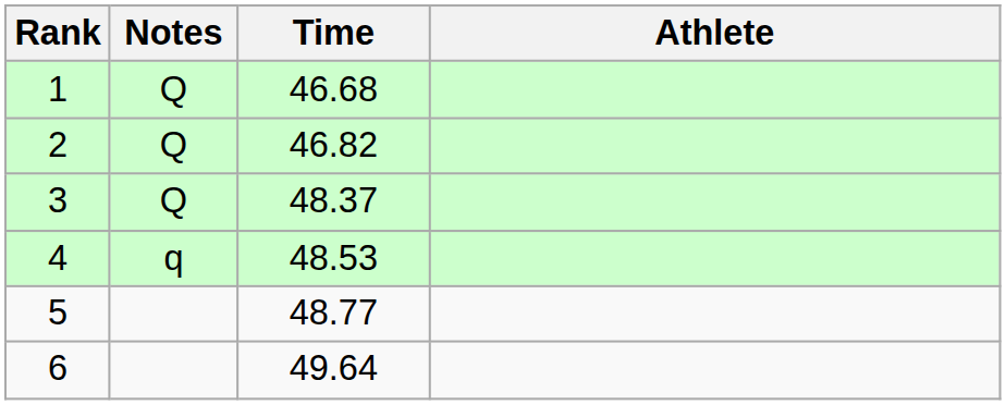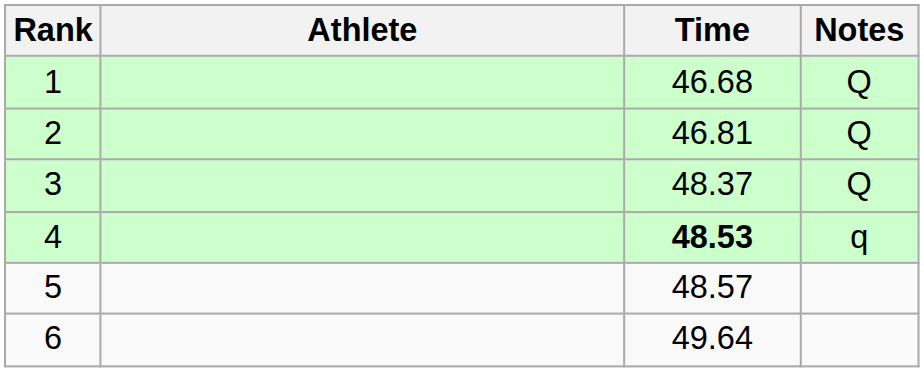 <table class="wikitable" style="text-align:center">
 <tr>
 <th width=40>Rank</th>
+<th width=250>Athlete</th>
+<th width=80>Time</th>
 <th width=50>Notes</th>
-<th width=80>Time</th>
-<th width=250>Athlete</th>
 </tr>
 <tr bgcolor=ccffcc>
 <td>1</td>
+<td align=left></td>
+<td>46.68</td>
 <td>Q</td>
-<td>46.68</td>
-<td align=left></td>
 </tr>
 <tr bgcolor=ccffcc>
 <td>2</td>
+<td align=left></td>
+<td>46.81</td>
 <td>Q</td>
-<td>46.82</td>
-<td align=left></td>
 </tr>
 <tr bgcolor=ccffcc>
 <td>3</td>
+<td align=left></td>
+<td>48.37</td>
 <td>Q</td>
-<td>48.37</td>
-<td align=left></td>
 </tr>
 <tr bgcolor=ccffcc>
 <td>4</td>
+<td align=left></td>
+<td><strong>48.53</strong></td>
 <td>q</td>
-<td>48.53</td>
-<td align=left></td>
 </tr>
 <tr>
 <td>5</td>
+<td align=left></td>
+<td>48.57</td>
 <td></td>
-<td>48.77</td>
-<td align=left></td>
 </tr>
 <tr>
 <td>6</td>
+<td align=left></td>
+<td>49.64</td>
 <td></td>
-<td>49.64</td>
-<td align=left></td>
 </tr>
 </table>
